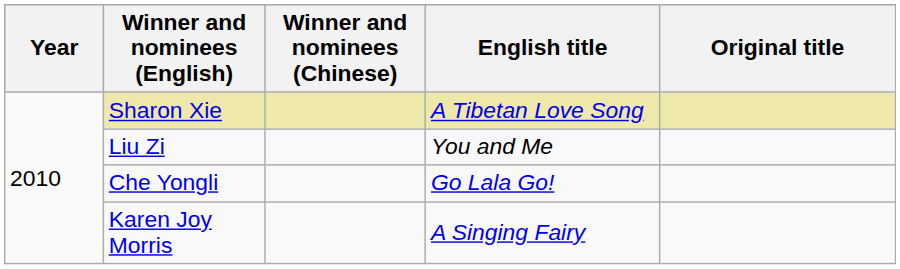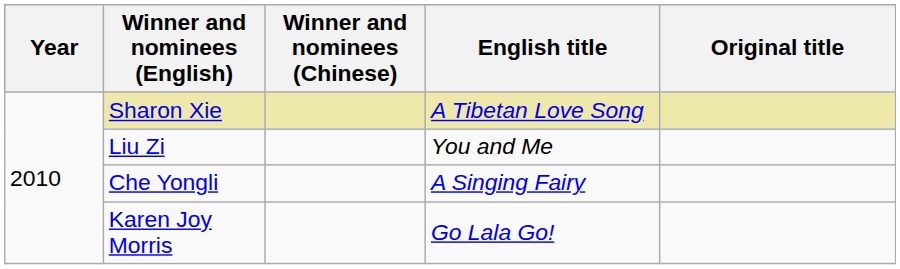 <table class="wikitable" style="width:100%;">
 <tr style="background:#bebebe">
 <th width="100"><strong>Year</strong></th>
 <th width="150"><strong>Winner and nominees<br>(English)</strong></th>
 <th width="150"><strong>Winner and nominees<br>(Chinese)</strong></th>
 <th width="300"><strong>English title</strong></th>
 <th width="300"><strong>Original title</strong></th>
 </tr>
 <tr>
 <td rowspan="4">2010</td>
 <td style="background:#EEE8AA;"><a href='#'>Sharon Xie</a></td>
 <td style="background:#EEE8AA;"></td>
 <td style="background:#EEE8AA;"><em><a href='#'>A Tibetan Love Song</a></em></td>
 <td style="background:#EEE8AA;"></td>
 </tr>
 <tr>
 <td><a href='#'>Liu Zi</a></td>
 <td></td>
 <td><em>You and Me</em></td>
 <td></td>
 </tr>
 <tr>
 <td><a href='#'>Che Yongli</a></td>
 <td></td>
-<td><em><a href='#'>Go Lala Go!</a></em></td>
+<td><em><a href='#'>A Singing Fairy</a></em></td>
 <td></td>
 </tr>
 <tr>
 <td><a href='#'>Karen Joy Morris</a></td>
 <td></td>
-<td><em><a href='#'>A Singing Fairy</a></em></td>
+<td><em><a href='#'>Go Lala Go!</a></em></td>
 <td></td>
 </tr>
 </table>
